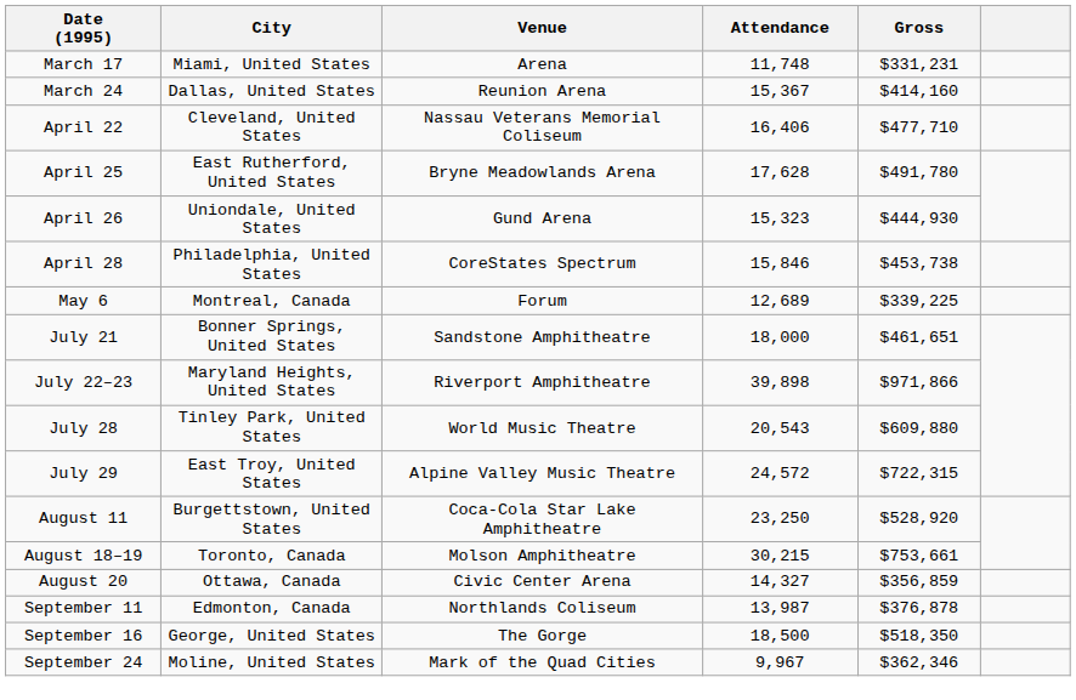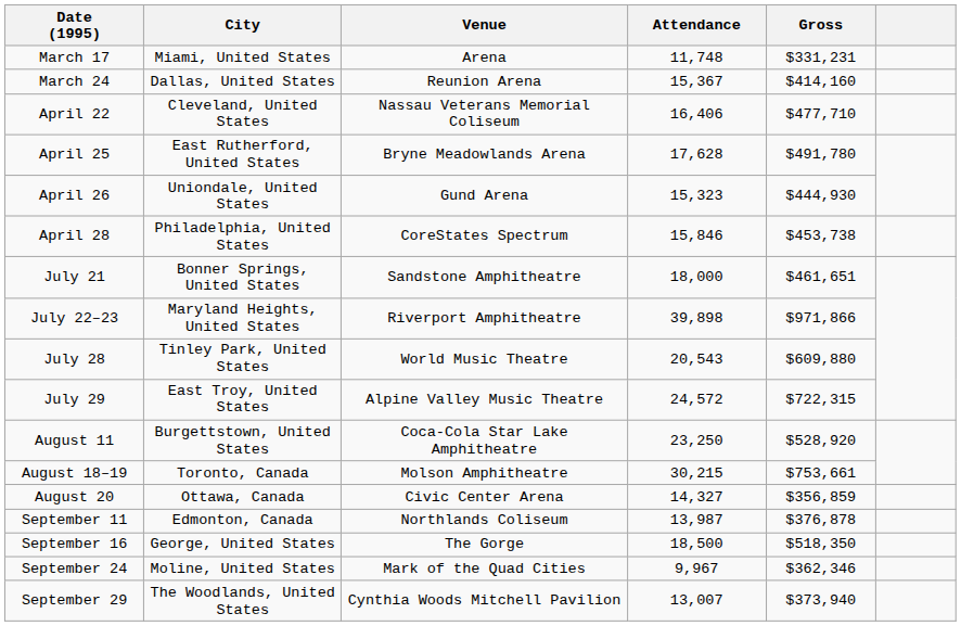 <table class="wikitable sortable plainrowheaders" style="text-align:center;">
 <tr>
 <th scope="col" style="width:9em;">Date<br>(1995)</th>
 <th scope="col" style="width:13em;">City</th>
 <th scope="col" style="width:19em;">Venue</th>
 <th scope="col" style="width:9em;">Attendance</th>
 <th scope="col" style="width:7em;">Gross</th>
 <th scope="col" style="width:5em;" class="unsortable"></th>
 </tr>
 <tr>
 <td>March 17</td>
 <td>Miami, United States</td>
 <td>Arena</td>
 <td>11,748</td>
 <td>$331,231</td>
 <td></td>
 </tr>
 <tr>
 <td>March 24</td>
 <td>Dallas, United States</td>
 <td>Reunion Arena</td>
 <td>15,367</td>
 <td>$414,160</td>
 <td></td>
 </tr>
 <tr>
 <td>April 22</td>
 <td>Cleveland, United States</td>
 <td>Nassau Veterans Memorial Coliseum</td>
 <td>16,406</td>
 <td>$477,710</td>
 <td></td>
 </tr>
 <tr>
 <td>April 25</td>
 <td>East Rutherford, United States</td>
 <td>Bryne Meadowlands Arena</td>
 <td>17,628</td>
 <td>$491,780</td>
 <td rowspan="2"></td>
 </tr>
 <tr>
 <td>April 26</td>
 <td>Uniondale, United States</td>
 <td>Gund Arena</td>
 <td>15,323</td>
 <td>$444,930</td>
 </tr>
 <tr>
 <td>April 28</td>
 <td>Philadelphia, United States</td>
 <td>CoreStates Spectrum</td>
 <td>15,846</td>
 <td>$453,738</td>
-<td></td>
-</tr>
-<tr>
-<td>May 6</td>
-<td>Montreal, Canada</td>
-<td>Forum</td>
-<td>12,689</td>
-<td>$339,225</td>
 <td></td>
 </tr>
 <tr>
 <td>July 21</td>
 <td>Bonner Springs, United States</td>
 <td>Sandstone Amphitheatre</td>
 <td>18,000</td>
 <td>$461,651</td>
 <td rowspan="4"></td>
 </tr>
 <tr>
 <td>July 22–23</td>
 <td>Maryland Heights, United States</td>
 <td>Riverport Amphitheatre</td>
 <td>39,898</td>
 <td>$971,866</td>
 </tr>
 <tr>
 <td>July 28</td>
 <td>Tinley Park, United States</td>
 <td>World Music Theatre</td>
 <td>20,543</td>
 <td>$609,880</td>
 </tr>
 <tr>
 <td>July 29</td>
 <td>East Troy, United States</td>
 <td>Alpine Valley Music Theatre</td>
 <td>24,572</td>
 <td>$722,315</td>
 </tr>
 <tr>
 <td>August 11</td>
 <td>Burgettstown, United States</td>
 <td>Coca-Cola Star Lake Amphitheatre</td>
 <td>23,250</td>
 <td>$528,920</td>
 <td rowspan="2"></td>
 </tr>
 <tr>
 <td>August 18–19</td>
 <td>Toronto, Canada</td>
 <td>Molson Amphitheatre</td>
 <td>30,215</td>
 <td>$753,661</td>
 </tr>
 <tr>
 <td>August 20</td>
 <td>Ottawa, Canada</td>
 <td>Civic Center Arena</td>
 <td>14,327</td>
 <td>$356,859</td>
 <td></td>
 </tr>
 <tr>
 <td>September 11</td>
 <td>Edmonton, Canada</td>
 <td>Northlands Coliseum</td>
 <td>13,987</td>
 <td>$376,878</td>
 <td></td>
 </tr>
 <tr>
 <td>September 16</td>
 <td>George, United States</td>
 <td>The Gorge</td>
 <td>18,500</td>
 <td>$518,350</td>
 <td></td>
 </tr>
 <tr>
 <td>September 24</td>
 <td>Moline, United States</td>
 <td>Mark of the Quad Cities</td>
 <td>9,967</td>
 <td>$362,346</td>
 <td></td>
 </tr>
+<tr>
+<td>September 29</td>
+<td>The Woodlands, United States</td>
+<td>Cynthia Woods Mitchell Pavilion</td>
+<td>13,007</td>
+<td>$373,940</td>
+<td></td>
+</tr>
 </table>
